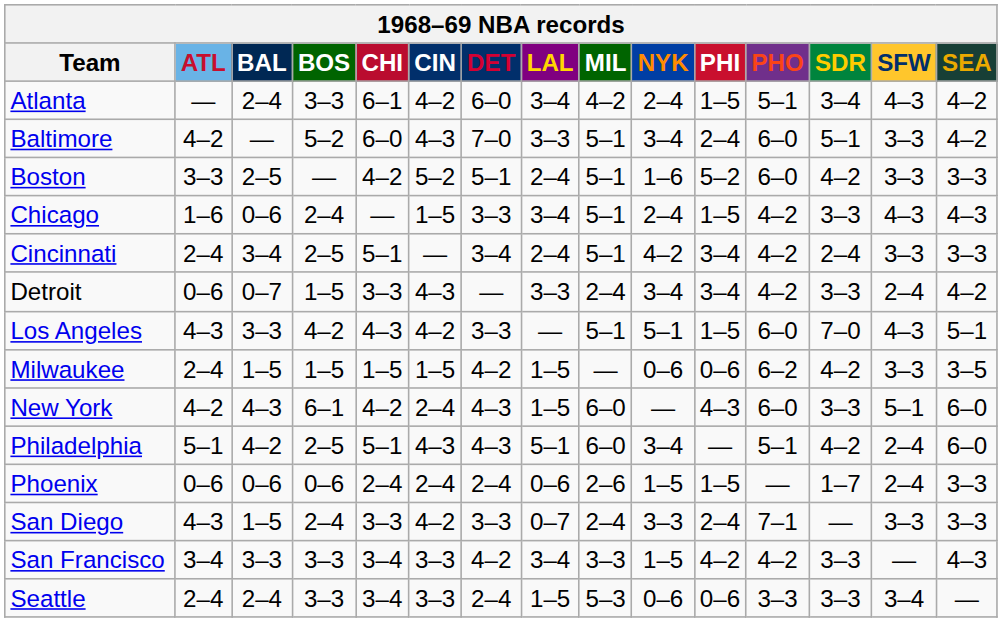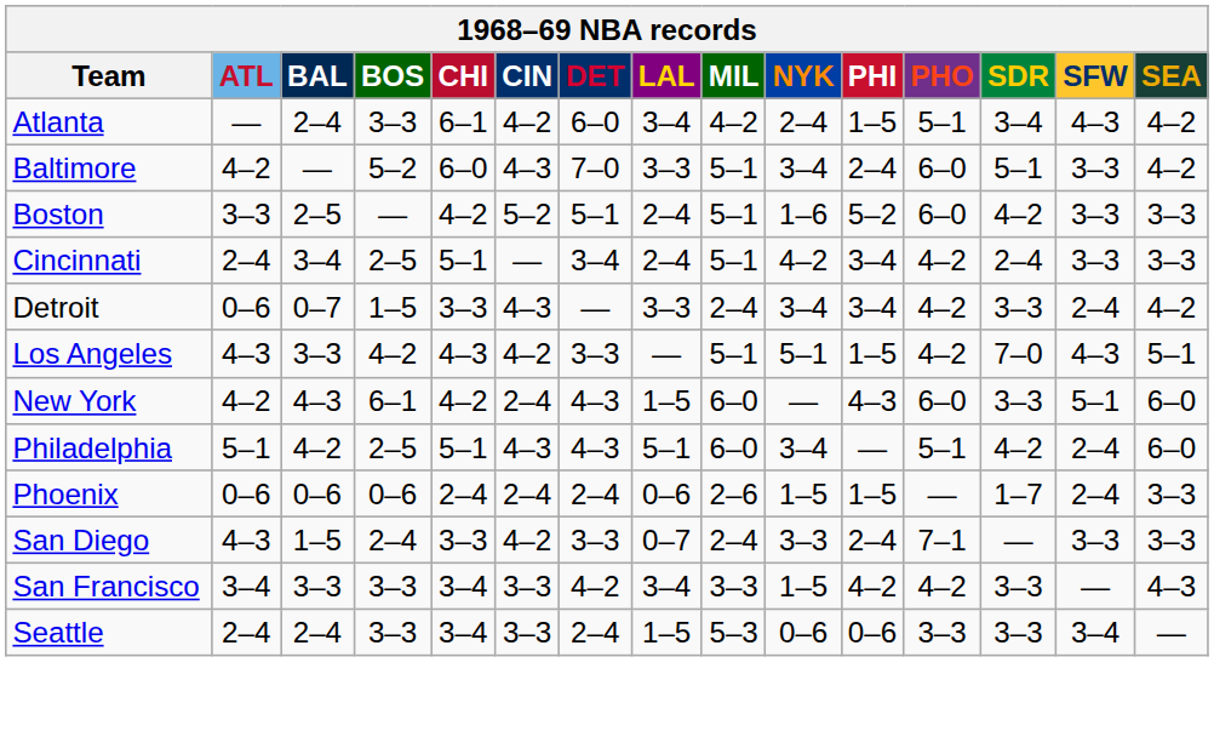 <table class="wikitable" style="font-size:95%; text-align:center;">
 <tr>
 <th colspan=15>1968–69 NBA records</th>
 </tr>
 <tr>
 <th width=100>Team</th>
 <th style="background:#69B3E6;color:#C70F2E;width=35">ATL</th>
 <th style="background:#002854;color:#FFFFFF;width=35">BAL</th>
 <th style="background:#006400;color:#FFFFFF;width=35">BOS</th>
 <th style="background:#BA0C2F;color:#FFFFFF;width=35">CHI</th>
 <th style="background:#012F6B;color:#FFFFFF;width=35">CIN</th>
 <th style="background:#012F6B;color:#D40032;width=35">DET</th>
 <th style="background:#800080;color:#FFD700;width=35">LAL</th>
 <th style="background:#006400;color:#FFFFFF;width=35">MIL</th>
 <th style="background:#003EA4;color:#FF8C00;width=35">NYK</th>
 <th style="background:#C90F2E;color:#FFFFFF;width=35">PHI</th>
 <th style="background:#702F8B;color:#FA4417;width=35">PHO</th>
 <th style="background:#00843D;color:#FFCC00;width=35">SDR</th>
 <th style="background:#FFC62C;color:#012F6B;width=35">SFW</th>
 <th style="background:#173F36;color:#EBAA00;width=35">SEA</th>
 </tr>
 <tr>
 <td style="text-align:left;"><a href='#'>Atlanta</a></td>
 <td>—</td>
 <td>2–4</td>
 <td>3–3</td>
 <td>6–1</td>
 <td>4–2</td>
 <td>6–0</td>
 <td>3–4</td>
 <td>4–2</td>
 <td>2–4</td>
 <td>1–5</td>
 <td>5–1</td>
 <td>3–4</td>
 <td>4–3</td>
 <td>4–2</td>
 </tr>
 <tr>
 <td style="text-align:left;"><a href='#'>Baltimore</a></td>
 <td>4–2</td>
 <td>—</td>
 <td>5–2</td>
 <td>6–0</td>
 <td>4–3</td>
 <td>7–0</td>
 <td>3–3</td>
 <td>5–1</td>
 <td>3–4</td>
 <td>2–4</td>
 <td>6–0</td>
 <td>5–1</td>
 <td>3–3</td>
 <td>4–2</td>
 </tr>
 <tr>
 <td style="text-align:left;"><a href='#'>Boston</a></td>
 <td>3–3</td>
 <td>2–5</td>
 <td>—</td>
 <td>4–2</td>
 <td>5–2</td>
 <td>5–1</td>
 <td>2–4</td>
 <td>5–1</td>
 <td>1–6</td>
 <td>5–2</td>
 <td>6–0</td>
 <td>4–2</td>
 <td>3–3</td>
 <td>3–3</td>
 </tr>
 <tr>
-<td style="text-align:left;"><a href='#'>Chicago</a></td>
-<td>1–6</td>
-<td>0–6</td>
-<td>2–4</td>
-<td>—</td>
-<td>1–5</td>
-<td>3–3</td>
-<td>3–4</td>
-<td>5–1</td>
-<td>2–4</td>
-<td>1–5</td>
-<td>4–2</td>
-<td>3–3</td>
-<td>4–3</td>
-<td>4–3</td>
-</tr>
-<tr>
 <td style="text-align:left;"><a href='#'>Cincinnati</a></td>
 <td>2–4</td>
 <td>3–4</td>
 <td>2–5</td>
 <td>5–1</td>
 <td>—</td>
 <td>3–4</td>
 <td>2–4</td>
 <td>5–1</td>
 <td>4–2</td>
 <td>3–4</td>
 <td>4–2</td>
 <td>2–4</td>
 <td>3–3</td>
 <td>3–3</td>
 </tr>
 <tr>
 <td style="text-align:left;">Detroit</td>
 <td>0–6</td>
 <td>0–7</td>
 <td>1–5</td>
 <td>3–3</td>
 <td>4–3</td>
 <td>—</td>
 <td>3–3</td>
 <td>2–4</td>
 <td>3–4</td>
 <td>3–4</td>
 <td>4–2</td>
 <td>3–3</td>
 <td>2–4</td>
 <td>4–2</td>
 </tr>
 <tr>
 <td style="text-align:left;"><a href='#'>Los Angeles</a></td>
 <td>4–3</td>
 <td>3–3</td>
 <td>4–2</td>
 <td>4–3</td>
 <td>4–2</td>
 <td>3–3</td>
 <td>—</td>
 <td>5–1</td>
 <td>5–1</td>
 <td>1–5</td>
-<td>6–0</td>
+<td>4–2</td>
 <td>7–0</td>
 <td>4–3</td>
 <td>5–1</td>
-</tr>
-<tr>
-<td style="text-align:left;"><a href='#'>Milwaukee</a></td>
-<td>2–4</td>
-<td>1–5</td>
-<td>1–5</td>
-<td>1–5</td>
-<td>1–5</td>
-<td>4–2</td>
-<td>1–5</td>
-<td>—</td>
-<td>0–6</td>
-<td>0–6</td>
-<td>6–2</td>
-<td>4–2</td>
-<td>3–3</td>
-<td>3–5</td>
 </tr>
 <tr>
 <td style="text-align:left;"><a href='#'>New York</a></td>
 <td>4–2</td>
 <td>4–3</td>
 <td>6–1</td>
 <td>4–2</td>
 <td>2–4</td>
 <td>4–3</td>
 <td>1–5</td>
 <td>6–0</td>
 <td>—</td>
 <td>4–3</td>
 <td>6–0</td>
 <td>3–3</td>
 <td>5–1</td>
 <td>6–0</td>
 </tr>
 <tr>
 <td style="text-align:left;"><a href='#'>Philadelphia</a></td>
 <td>5–1</td>
 <td>4–2</td>
 <td>2–5</td>
 <td>5–1</td>
 <td>4–3</td>
 <td>4–3</td>
 <td>5–1</td>
 <td>6–0</td>
 <td>3–4</td>
 <td>—</td>
 <td>5–1</td>
 <td>4–2</td>
 <td>2–4</td>
 <td>6–0</td>
 </tr>
 <tr>
 <td style="text-align:left;"><a href='#'>Phoenix</a></td>
 <td>0–6</td>
 <td>0–6</td>
 <td>0–6</td>
 <td>2–4</td>
 <td>2–4</td>
 <td>2–4</td>
 <td>0–6</td>
 <td>2–6</td>
 <td>1–5</td>
 <td>1–5</td>
 <td>—</td>
 <td>1–7</td>
 <td>2–4</td>
 <td>3–3</td>
 </tr>
 <tr>
 <td style="text-align:left;"><a href='#'>San Diego</a></td>
 <td>4–3</td>
 <td>1–5</td>
 <td>2–4</td>
 <td>3–3</td>
 <td>4–2</td>
 <td>3–3</td>
 <td>0–7</td>
 <td>2–4</td>
 <td>3–3</td>
 <td>2–4</td>
 <td>7–1</td>
 <td>—</td>
 <td>3–3</td>
 <td>3–3</td>
 </tr>
 <tr>
 <td style="text-align:left;"><a href='#'>San Francisco</a></td>
 <td>3–4</td>
 <td>3–3</td>
 <td>3–3</td>
 <td>3–4</td>
 <td>3–3</td>
 <td>4–2</td>
 <td>3–4</td>
 <td>3–3</td>
 <td>1–5</td>
 <td>4–2</td>
 <td>4–2</td>
 <td>3–3</td>
 <td>—</td>
 <td>4–3</td>
 </tr>
 <tr>
 <td style="text-align:left;"><a href='#'>Seattle</a></td>
 <td>2–4</td>
 <td>2–4</td>
 <td>3–3</td>
 <td>3–4</td>
 <td>3–3</td>
 <td>2–4</td>
 <td>1–5</td>
 <td>5–3</td>
 <td>0–6</td>
 <td>0–6</td>
 <td>3–3</td>
 <td>3–3</td>
 <td>3–4</td>
 <td>—</td>
 </tr>
 </table>
